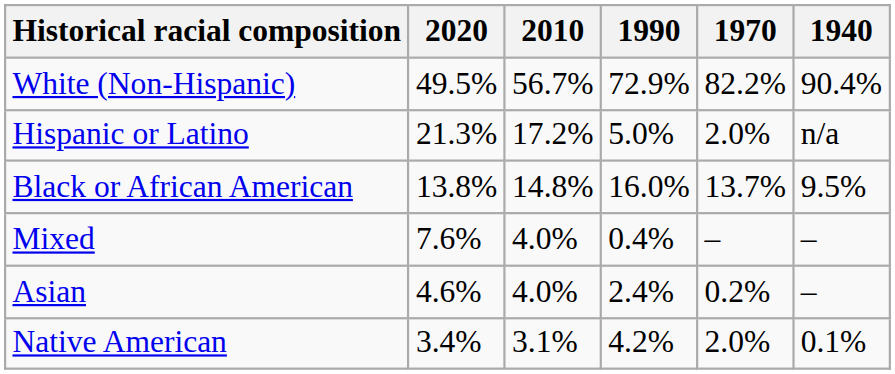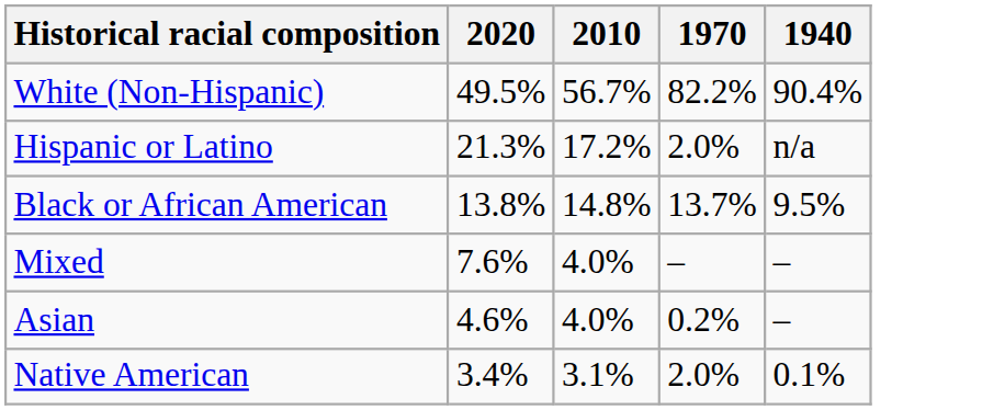 <table class="wikitable sortable collapsible mw-collapsible" style="font-size: 90%;">
 <tr>
 <th>Historical racial composition</th>
 <th>2020 </th>
 <th>2010</th>
-<th>1990</th>
 <th>1970</th>
 <th>1940</th>
 </tr>
 <tr>
 <td><a href='#'>White (Non-Hispanic)</a></td>
 <td>49.5%</td>
 <td>56.7%</td>
-<td>72.9%</td>
 <td>82.2%</td>
 <td>90.4%</td>
 </tr>
 <tr>
 <td><a href='#'>Hispanic or Latino</a></td>
 <td>21.3%</td>
 <td>17.2%</td>
-<td>5.0%</td>
 <td>2.0%</td>
 <td>n/a</td>
 </tr>
 <tr>
 <td><a href='#'>Black or African American</a></td>
 <td>13.8%</td>
 <td>14.8%</td>
-<td>16.0%</td>
 <td>13.7%</td>
 <td>9.5%</td>
 </tr>
 <tr>
 <td><a href='#'>Mixed</a></td>
 <td>7.6%</td>
 <td>4.0%</td>
-<td>0.4%</td>
 <td>–</td>
 <td>–</td>
 </tr>
 <tr>
 <td><a href='#'>Asian</a></td>
 <td>4.6%</td>
 <td>4.0%</td>
-<td>2.4%</td>
 <td>0.2%</td>
 <td>–</td>
 </tr>
 <tr>
 <td><a href='#'>Native American</a></td>
 <td>3.4%</td>
 <td>3.1%</td>
-<td>4.2%</td>
 <td>2.0%</td>
 <td>0.1%</td>
 </tr>
 </table>
